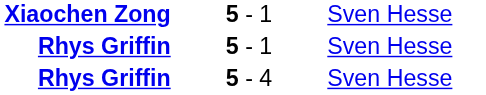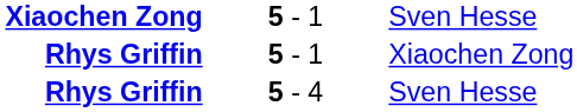 <table style="text-align:center">
 <tr>
 <th width=223></th>
 <th width=100></th>
 <th width=223></th>
 </tr>
 <tr>
 <td align=right><strong><a href='#'>Xiaochen Zong</a></strong> </td>
 <td><strong>5</strong> - 1</td>
 <td align=left> <a href='#'>Sven Hesse</a></td>
 </tr>
 <tr>
 <td align=right><strong><a href='#'>Rhys Griffin</a></strong> </td>
 <td><strong>5</strong> - 1</td>
-<td align=left> <a href='#'>Sven Hesse</a></td>
+<td align=left> <a href='#'>Xiaochen Zong</a></td>
 </tr>
 <tr>
 <td align=right><strong><a href='#'>Rhys Griffin</a></strong> </td>
 <td><strong>5</strong> - 4</td>
 <td align=left> <a href='#'>Sven Hesse</a></td>
 </tr>
 </table>
